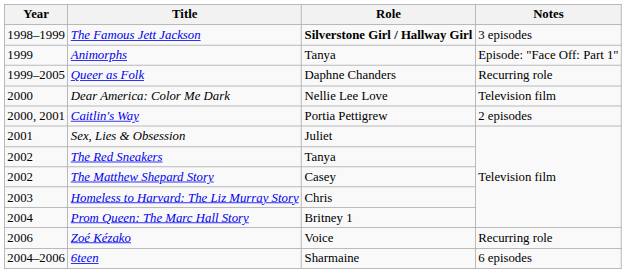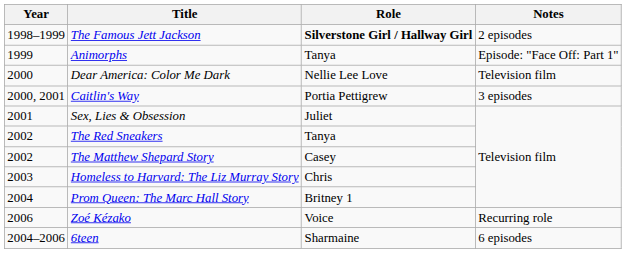 <table class="wikitable sortable">
 <tr>
 <th>Year</th>
 <th>Title</th>
 <th>Role</th>
 <th class="unsortable">Notes</th>
 </tr>
 <tr>
 <td>1998–1999</td>
 <td data-sort-value="Famous Jett Jackson, The"><em><a href='#'>The Famous Jett Jackson</a></em></td>
 <td><strong>Silverstone Girl / Hallway Girl</strong></td>
-<td>3 episodes</td>
+<td>2 episodes</td>
 </tr>
 <tr>
 <td>1999</td>
 <td><a href='#'><em>Animorphs</em></a></td>
 <td>Tanya</td>
 <td>Episode: "Face Off: Part 1"</td>
-</tr>
-<tr>
-<td>1999–2005</td>
-<td><a href='#'><em>Queer as Folk</em></a></td>
-<td>Daphne Chanders</td>
-<td>Recurring role</td>
 </tr>
 <tr>
 <td>2000</td>
 <td><em>Dear America: Color Me Dark</em></td>
 <td>Nellie Lee Love</td>
 <td>Television film</td>
 </tr>
 <tr>
 <td>2000, 2001</td>
 <td><em><a href='#'>Caitlin's Way</a></em></td>
 <td>Portia Pettigrew</td>
-<td>2 episodes</td>
+<td>3 episodes</td>
 </tr>
 <tr>
 <td>2001</td>
 <td><em>Sex, Lies & Obsession</em></td>
 <td>Juliet</td>
 <td rowspan="5">Television film</td>
 </tr>
 <tr>
 <td>2002</td>
 <td data-sort-value="Red Sneakers, The"><em><a href='#'>The Red Sneakers</a></em></td>
 <td>Tanya</td>
 </tr>
 <tr>
 <td>2002</td>
 <td data-sort-value="Matthew Shepard Story, The"><em><a href='#'>The Matthew Shepard Story</a></em></td>
 <td>Casey</td>
 </tr>
 <tr>
 <td>2003</td>
 <td><em><a href='#'>Homeless to Harvard: The Liz Murray Story</a></em></td>
 <td>Chris</td>
 </tr>
 <tr>
 <td>2004</td>
 <td><em><a href='#'>Prom Queen: The Marc Hall Story</a></em></td>
 <td>Britney 1</td>
 </tr>
 <tr>
 <td>2006</td>
 <td><em><a href='#'>Zoé Kézako</a></em></td>
 <td>Voice</td>
 <td>Recurring role</td>
 </tr>
 <tr>
 <td>2004–2006</td>
 <td><em><a href='#'>6teen</a></em></td>
 <td>Sharmaine</td>
 <td>6 episodes</td>
 </tr>
 </table>
